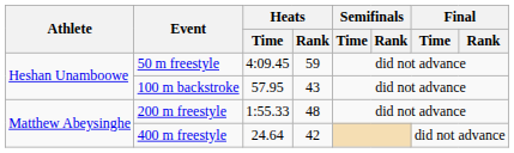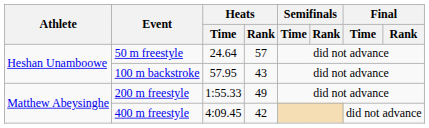 <table class=wikitable style="font-size:90%">
 <tr>
 <th rowspan="2">Athlete</th>
 <th rowspan="2">Event</th>
 <th colspan="2">Heats</th>
 <th colspan="2">Semifinals</th>
 <th colspan="2">Final</th>
 </tr>
 <tr>
 <th>Time</th>
 <th>Rank</th>
 <th>Time</th>
 <th>Rank</th>
 <th>Time</th>
 <th>Rank</th>
 </tr>
 <tr>
 <td rowspan="2"><a href='#'>Heshan Unamboowe</a></td>
 <td><a href='#'>50 m freestyle</a></td>
-<td align=center>4:09.45</td>
-<td align=center>59</td>
+<td align=center>24.64</td>
+<td align=center>57</td>
 <td align=center colspan=4>did not advance</td>
 </tr>
 <tr>
 <td><a href='#'>100 m backstroke</a></td>
 <td align=center>57.95</td>
 <td align=center>43</td>
 <td align=center colspan=4>did not advance</td>
 </tr>
 <tr>
 <td rowspan="2"><a href='#'>Matthew Abeysinghe</a></td>
 <td><a href='#'>200 m freestyle</a></td>
 <td align=center>1:55.33</td>
-<td align=center>48</td>
+<td align=center>49</td>
 <td align=center colspan="4">did not advance</td>
 </tr>
 <tr>
 <td><a href='#'>400 m freestyle</a></td>
-<td align=center>24.64</td>
+<td align=center>4:09.45</td>
 <td align=center>42</td>
 <td colspan= 2 bgcolor="wheat"></td>
 <td align=center colspan="2">did not advance</td>
 </tr>
 </table>
